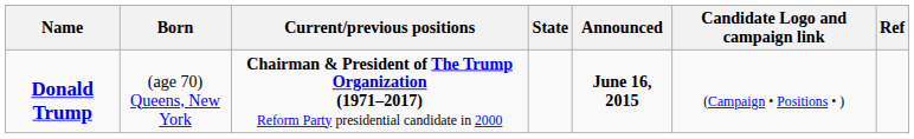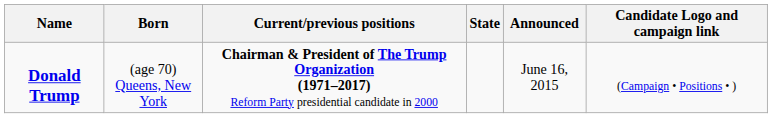 <table class="wikitable sortable" style="text-align:center">
 <tr>
 <th>Name</th>
 <th>Born</th>
 <th>Current/previous positions</th>
 <th>State</th>
 <th>Announced</th>
 <th>Candidate Logo and campaign link</th>
-<th class="unsortable">Ref</th>
 </tr>
 <tr>
 <td data-sort-value="Trump"><br> <strong><big><a href='#'>Donald Trump</a></big></strong></td>
 <td><br> (age 70)<br><a href='#'>Queens, New York</a></td>
 <td data-sort-value="X-CEO"><strong>Chairman & President of <a href='#'>The Trump Organization</a><br>(1971–2017)</strong><br> <small> <a href='#'>Reform Party</a> presidential candidate in <a href='#'>2000</a></small></td>
 <td></td>
-<td><strong>June 16, 2015</strong></td>
+<td>June 16, 2015</td>
 <td><br><small>(<a href='#'>Campaign</a> • <a href='#'>Positions</a> • )<br></small></td>
-<td></td>
 </tr>
 </table>
